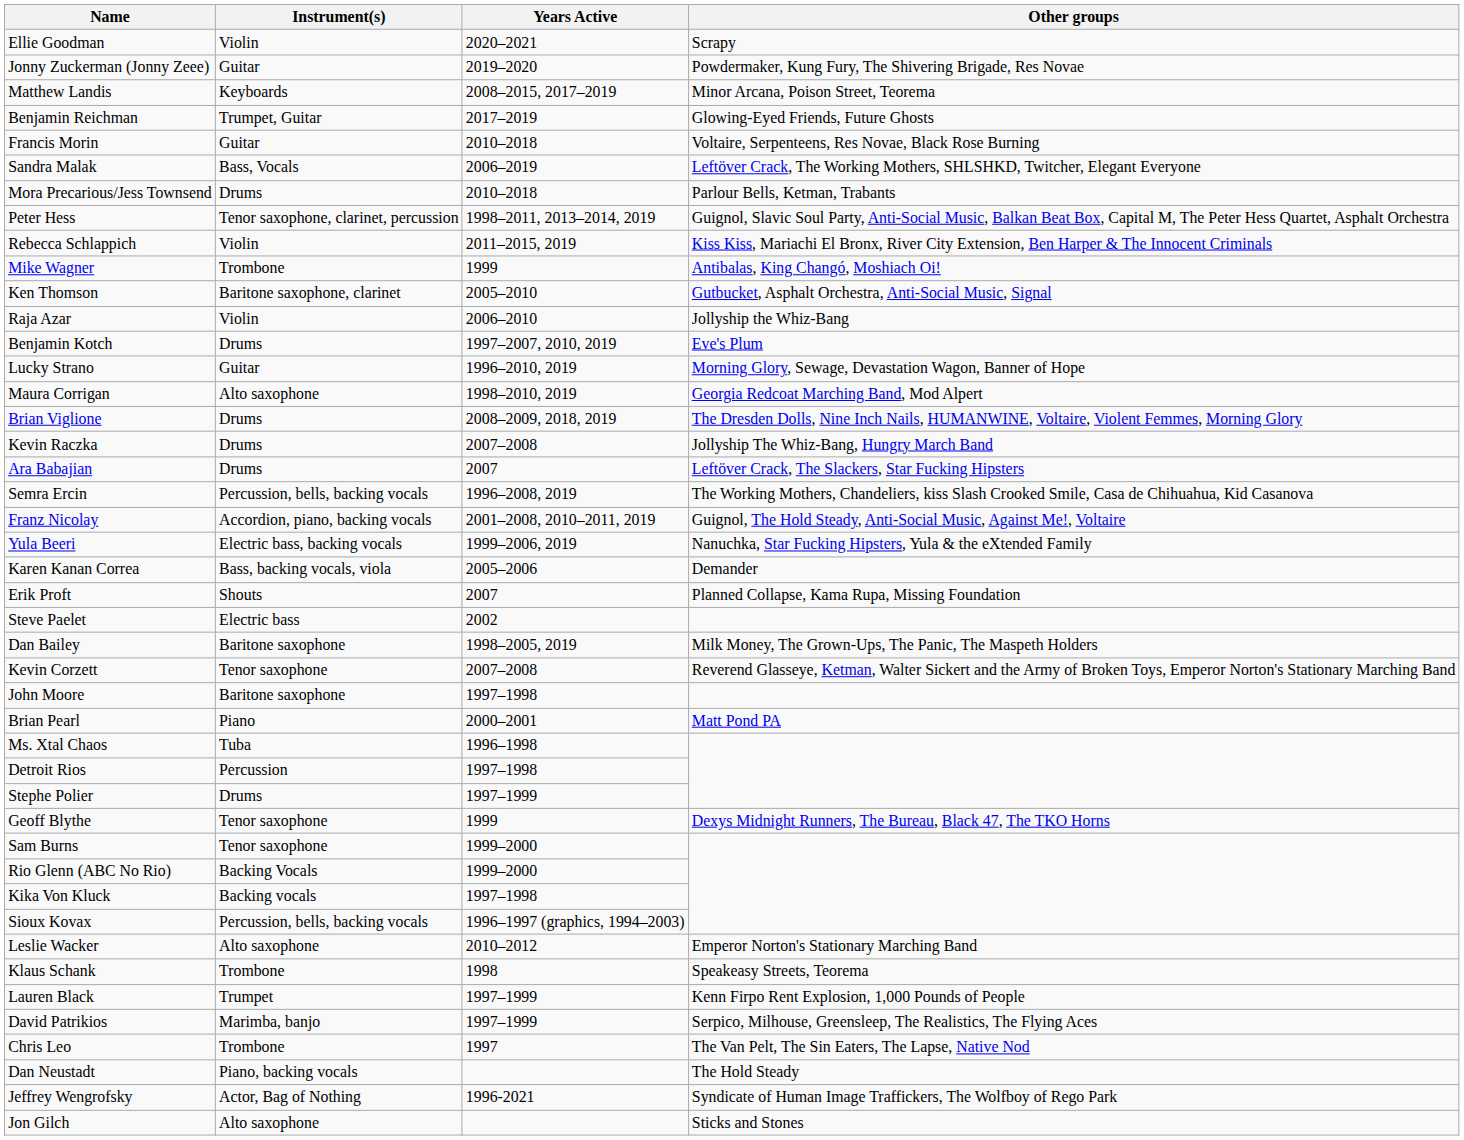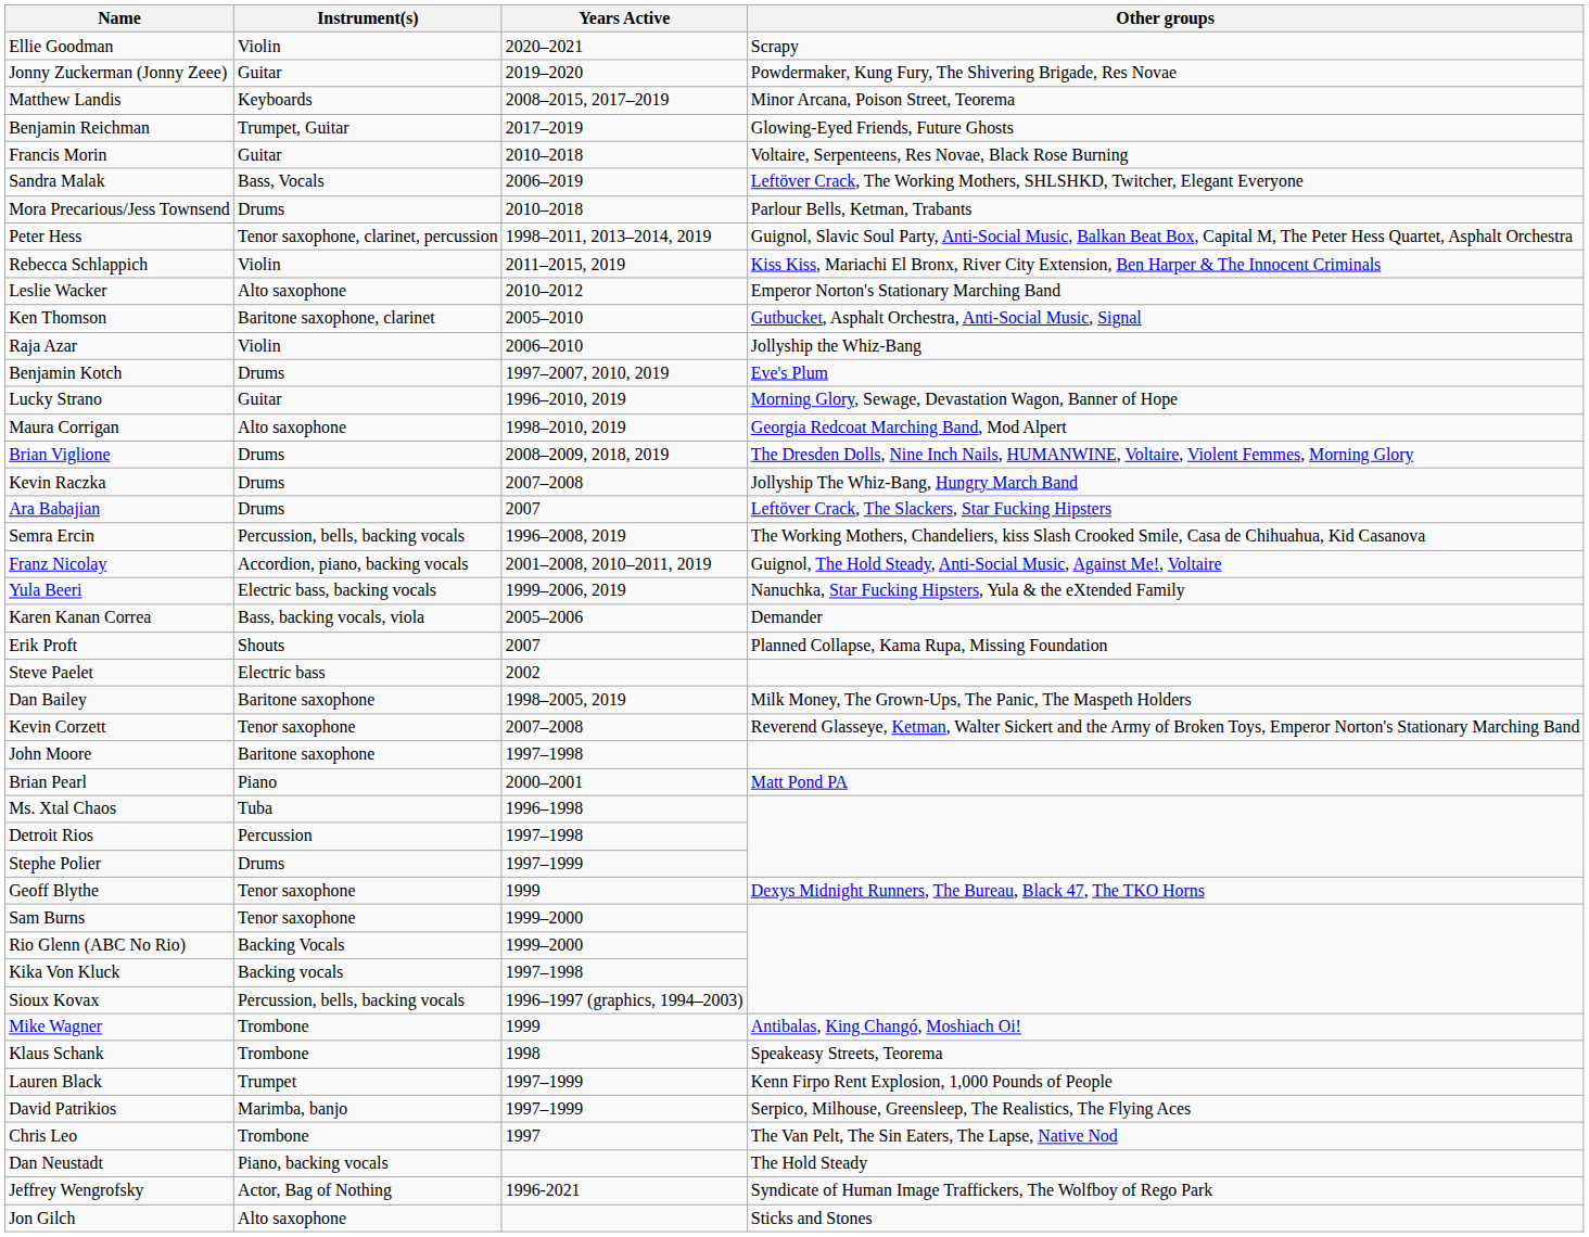 <table class="wikitable sortable">
 <tr>
 <th>Name</th>
 <th>Instrument(s)</th>
 <th>Years Active</th>
 <th>Other groups</th>
 </tr>
 <tr>
 <td>Ellie Goodman</td>
 <td>Violin</td>
 <td>2020–2021</td>
 <td>Scrapy</td>
 </tr>
 <tr>
 <td>Jonny Zuckerman (Jonny Zeee)</td>
 <td>Guitar</td>
 <td>2019–2020</td>
 <td>Powdermaker, Kung Fury, The Shivering Brigade, Res Novae</td>
 </tr>
 <tr>
 <td>Matthew Landis</td>
 <td>Keyboards</td>
 <td>2008–2015, 2017–2019</td>
 <td>Minor Arcana, Poison Street, Teorema</td>
 </tr>
 <tr>
 <td>Benjamin Reichman</td>
 <td>Trumpet, Guitar</td>
 <td>2017–2019</td>
 <td>Glowing-Eyed Friends, Future Ghosts</td>
 </tr>
 <tr>
 <td>Francis Morin</td>
 <td>Guitar</td>
 <td>2010–2018</td>
 <td>Voltaire, Serpenteens, Res Novae, Black Rose Burning</td>
 </tr>
 <tr>
 <td>Sandra Malak</td>
 <td>Bass, Vocals</td>
 <td>2006–2019</td>
 <td><a href='#'>Leftöver Crack</a>, The Working Mothers, SHLSHKD, Twitcher, Elegant Everyone</td>
 </tr>
 <tr>
 <td>Mora Precarious/Jess Townsend</td>
 <td>Drums</td>
 <td>2010–2018</td>
 <td>Parlour Bells, Ketman, Trabants</td>
 </tr>
 <tr>
 <td>Peter Hess</td>
 <td>Tenor saxophone, clarinet, percussion</td>
 <td>1998–2011, 2013–2014, 2019</td>
 <td>Guignol, Slavic Soul Party, <a href='#'>Anti-Social Music</a>, <a href='#'>Balkan Beat Box</a>, Capital M, The Peter Hess Quartet, Asphalt Orchestra</td>
 </tr>
 <tr>
 <td>Rebecca Schlappich</td>
 <td>Violin</td>
 <td>2011–2015, 2019</td>
 <td><a href='#'>Kiss Kiss</a>, Mariachi El Bronx, River City Extension, <a href='#'>Ben Harper & The Innocent Criminals</a></td>
 </tr>
 <tr>
-<td><a href='#'>Mike Wagner</a></td>
-<td>Trombone</td>
-<td>1999</td>
-<td><a href='#'>Antibalas</a>, <a href='#'>King Changó</a>, <a href='#'>Moshiach Oi!</a></td>
+<td>Leslie Wacker</td>
+<td>Alto saxophone</td>
+<td>2010–2012</td>
+<td>Emperor Norton's Stationary Marching Band</td>
 </tr>
 <tr>
 <td>Ken Thomson</td>
 <td>Baritone saxophone, clarinet</td>
 <td>2005–2010</td>
 <td><a href='#'>Gutbucket</a>, Asphalt Orchestra, <a href='#'>Anti-Social Music</a>, <a href='#'>Signal</a></td>
 </tr>
 <tr>
 <td>Raja Azar</td>
 <td>Violin</td>
 <td>2006–2010</td>
 <td>Jollyship the Whiz-Bang</td>
 </tr>
 <tr>
 <td>Benjamin Kotch</td>
 <td>Drums</td>
 <td>1997–2007, 2010, 2019</td>
 <td><a href='#'>Eve's Plum</a></td>
 </tr>
 <tr>
 <td>Lucky Strano</td>
 <td>Guitar</td>
 <td>1996–2010, 2019</td>
 <td><a href='#'>Morning Glory</a>, Sewage, Devastation Wagon, Banner of Hope</td>
 </tr>
 <tr>
 <td>Maura Corrigan</td>
 <td>Alto saxophone</td>
 <td>1998–2010, 2019</td>
 <td><a href='#'>Georgia Redcoat Marching Band</a>, Mod Alpert</td>
 </tr>
 <tr>
 <td><a href='#'>Brian Viglione</a></td>
 <td>Drums</td>
 <td>2008–2009, 2018, 2019</td>
 <td><a href='#'>The Dresden Dolls</a>, <a href='#'>Nine Inch Nails</a>, <a href='#'>HUMANWINE</a>, <a href='#'>Voltaire</a>, <a href='#'>Violent Femmes</a>, <a href='#'>Morning Glory</a></td>
 </tr>
 <tr>
 <td>Kevin Raczka</td>
 <td>Drums</td>
 <td>2007–2008</td>
 <td>Jollyship The Whiz-Bang, <a href='#'>Hungry March Band</a></td>
 </tr>
 <tr>
 <td><a href='#'>Ara Babajian</a></td>
 <td>Drums</td>
 <td>2007</td>
 <td><a href='#'>Leftöver Crack</a>, <a href='#'>The Slackers</a>, <a href='#'>Star Fucking Hipsters</a></td>
 </tr>
 <tr>
 <td>Semra Ercin</td>
 <td>Percussion, bells, backing vocals</td>
 <td>1996–2008, 2019</td>
 <td>The Working Mothers, Chandeliers, kiss Slash Crooked Smile, Casa de Chihuahua, Kid Casanova</td>
 </tr>
 <tr>
 <td><a href='#'>Franz Nicolay</a></td>
 <td>Accordion, piano, backing vocals</td>
 <td>2001–2008, 2010–2011, 2019</td>
 <td>Guignol, <a href='#'>The Hold Steady</a>, <a href='#'>Anti-Social Music</a>, <a href='#'>Against Me!</a>, <a href='#'>Voltaire</a></td>
 </tr>
 <tr>
 <td><a href='#'>Yula Beeri</a></td>
 <td>Electric bass, backing vocals</td>
 <td>1999–2006, 2019</td>
 <td>Nanuchka, <a href='#'>Star Fucking Hipsters</a>, Yula & the eXtended Family</td>
 </tr>
 <tr>
 <td>Karen Kanan Correa</td>
 <td>Bass, backing vocals, viola</td>
 <td>2005–2006</td>
 <td>Demander</td>
 </tr>
 <tr>
 <td>Erik Proft</td>
 <td>Shouts</td>
 <td>2007</td>
 <td>Planned Collapse, Kama Rupa, Missing Foundation</td>
 </tr>
 <tr>
 <td>Steve Paelet</td>
 <td>Electric bass</td>
 <td>2002</td>
 </tr>
 <tr>
 <td>Dan Bailey</td>
 <td>Baritone saxophone</td>
 <td>1998–2005, 2019</td>
 <td>Milk Money, The Grown-Ups, The Panic, The Maspeth Holders</td>
 </tr>
 <tr>
 <td>Kevin Corzett</td>
 <td>Tenor saxophone</td>
 <td>2007–2008</td>
 <td>Reverend Glasseye, <a href='#'>Ketman</a>, Walter Sickert and the Army of Broken Toys, Emperor Norton's Stationary Marching Band</td>
 </tr>
 <tr>
 <td>John Moore</td>
 <td>Baritone saxophone</td>
 <td>1997–1998</td>
 </tr>
 <tr>
 <td>Brian Pearl</td>
 <td>Piano</td>
 <td>2000–2001</td>
 <td><a href='#'>Matt Pond PA</a></td>
 </tr>
 <tr>
 <td>Ms. Xtal Chaos</td>
 <td>Tuba</td>
 <td>1996–1998</td>
 </tr>
 <tr>
 <td>Detroit Rios</td>
 <td>Percussion</td>
 <td>1997–1998</td>
 </tr>
 <tr>
 <td>Stephe Polier</td>
 <td>Drums</td>
 <td>1997–1999</td>
 </tr>
 <tr>
 <td>Geoff Blythe</td>
 <td>Tenor saxophone</td>
 <td>1999</td>
 <td><a href='#'>Dexys Midnight Runners</a>, <a href='#'>The Bureau</a>, <a href='#'>Black 47</a>, <a href='#'>The TKO Horns</a></td>
 </tr>
 <tr>
 <td>Sam Burns</td>
 <td>Tenor saxophone</td>
 <td>1999–2000</td>
 </tr>
 <tr>
 <td>Rio Glenn (ABC No Rio)</td>
 <td>Backing Vocals</td>
 <td>1999–2000</td>
 </tr>
 <tr>
 <td>Kika Von Kluck</td>
 <td>Backing vocals</td>
 <td>1997–1998</td>
 </tr>
 <tr>
 <td>Sioux Kovax</td>
 <td>Percussion, bells, backing vocals</td>
 <td>1996–1997 (graphics, 1994–2003)</td>
 </tr>
 <tr>
-<td>Leslie Wacker</td>
-<td>Alto saxophone</td>
-<td>2010–2012</td>
-<td>Emperor Norton's Stationary Marching Band</td>
+<td><a href='#'>Mike Wagner</a></td>
+<td>Trombone</td>
+<td>1999</td>
+<td><a href='#'>Antibalas</a>, <a href='#'>King Changó</a>, <a href='#'>Moshiach Oi!</a></td>
 </tr>
 <tr>
 <td>Klaus Schank</td>
 <td>Trombone</td>
 <td>1998</td>
 <td>Speakeasy Streets, Teorema</td>
 </tr>
 <tr>
 <td>Lauren Black</td>
 <td>Trumpet</td>
 <td>1997–1999</td>
 <td>Kenn Firpo Rent Explosion, 1,000 Pounds of People</td>
 </tr>
 <tr>
 <td>David Patrikios</td>
 <td>Marimba, banjo</td>
 <td>1997–1999</td>
 <td>Serpico, Milhouse, Greensleep, The Realistics, The Flying Aces</td>
 </tr>
 <tr>
 <td>Chris Leo</td>
 <td>Trombone</td>
 <td>1997</td>
 <td>The Van Pelt, The Sin Eaters, The Lapse, <a href='#'>Native Nod</a></td>
 </tr>
 <tr>
 <td>Dan Neustadt</td>
 <td>Piano, backing vocals</td>
 <td></td>
 <td>The Hold Steady</td>
 </tr>
 <tr>
 <td>Jeffrey Wengrofsky</td>
 <td>Actor, Bag of Nothing</td>
 <td>1996-2021</td>
 <td>Syndicate of Human Image Traffickers, The Wolfboy of Rego Park</td>
 </tr>
 <tr>
 <td>Jon Gilch</td>
 <td>Alto saxophone</td>
 <td></td>
 <td>Sticks and Stones</td>
 </tr>
 </table>
